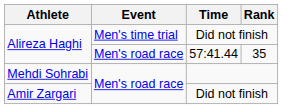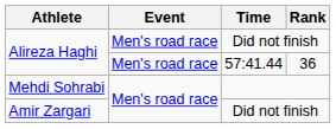 <table class="wikitable" style="font-size:90%;">
 <tr>
 <th>Athlete</th>
 <th>Event</th>
 <th>Time</th>
 <th>Rank</th>
 </tr>
 <tr align=center>
 <td rowspan=2 align=left><a href='#'>Alireza Haghi</a></td>
-<td align=left><a href='#'>Men's time trial</a></td>
+<td align="left"><a href='#'>Men's road race</a></td>
 <td colspan="2">Did not finish</td>
 </tr>
 <tr align=center>
 <td align="left"><a href='#'>Men's road race</a></td>
 <td>57:41.44</td>
-<td>35</td>
+<td>36</td>
 </tr>
 <tr align=center>
 <td align=left><a href='#'>Mehdi Sohrabi</a></td>
 <td rowspan=2 align=left><a href='#'>Men's road race</a></td>
 <td colspan=2></td>
 </tr>
 <tr align=center>
 <td align=left><a href='#'>Amir Zargari</a></td>
 <td colspan=2>Did not finish</td>
 </tr>
 </table>
